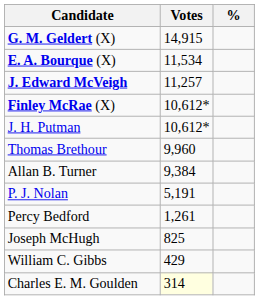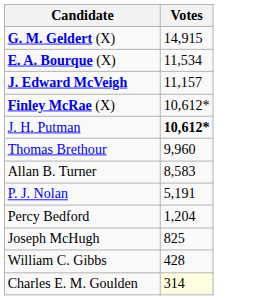 <table class="wikitable">
 <tr>
 <th style="width: 170px">Candidate</th>
 <th style="width: 50px">Votes</th>
-<th style="width: 40px">%</th>
 </tr>
 <tr>
 <td><strong><a href='#'>G. M. Geldert</a></strong> (X)</td>
 <td>14,915</td>
-<td></td>
 </tr>
 <tr>
 <td><strong><a href='#'>E. A. Bourque</a></strong> (X)</td>
 <td>11,534</td>
-<td></td>
 </tr>
 <tr>
 <td><strong><a href='#'>J. Edward McVeigh</a></strong></td>
-<td>11,257</td>
-<td></td>
+<td>11,157</td>
 </tr>
 <tr>
 <td><strong><a href='#'>Finley McRae</a></strong> (X)</td>
 <td>10,612*</td>
-<td></td>
 </tr>
 <tr>
 <td><a href='#'>J. H. Putman</a></td>
-<td>10,612*</td>
-<td></td>
+<td><strong>10,612*</strong></td>
 </tr>
 <tr>
 <td><a href='#'>Thomas Brethour</a></td>
 <td>9,960</td>
-<td></td>
 </tr>
 <tr>
 <td>Allan B. Turner</td>
-<td>9,384</td>
-<td></td>
+<td>8,583</td>
 </tr>
 <tr>
 <td><a href='#'>P. J. Nolan</a></td>
 <td>5,191</td>
-<td></td>
 </tr>
 <tr>
 <td>Percy Bedford</td>
-<td>1,261</td>
-<td></td>
+<td>1,204</td>
 </tr>
 <tr>
 <td>Joseph McHugh</td>
 <td>825</td>
-<td></td>
 </tr>
 <tr>
 <td>William C. Gibbs</td>
-<td>429</td>
-<td></td>
+<td>428</td>
 </tr>
 <tr>
 <td>Charles E. M. Goulden</td>
 <td style="background: lightyellow;">314</td>
-<td></td>
 </tr>
 </table>
